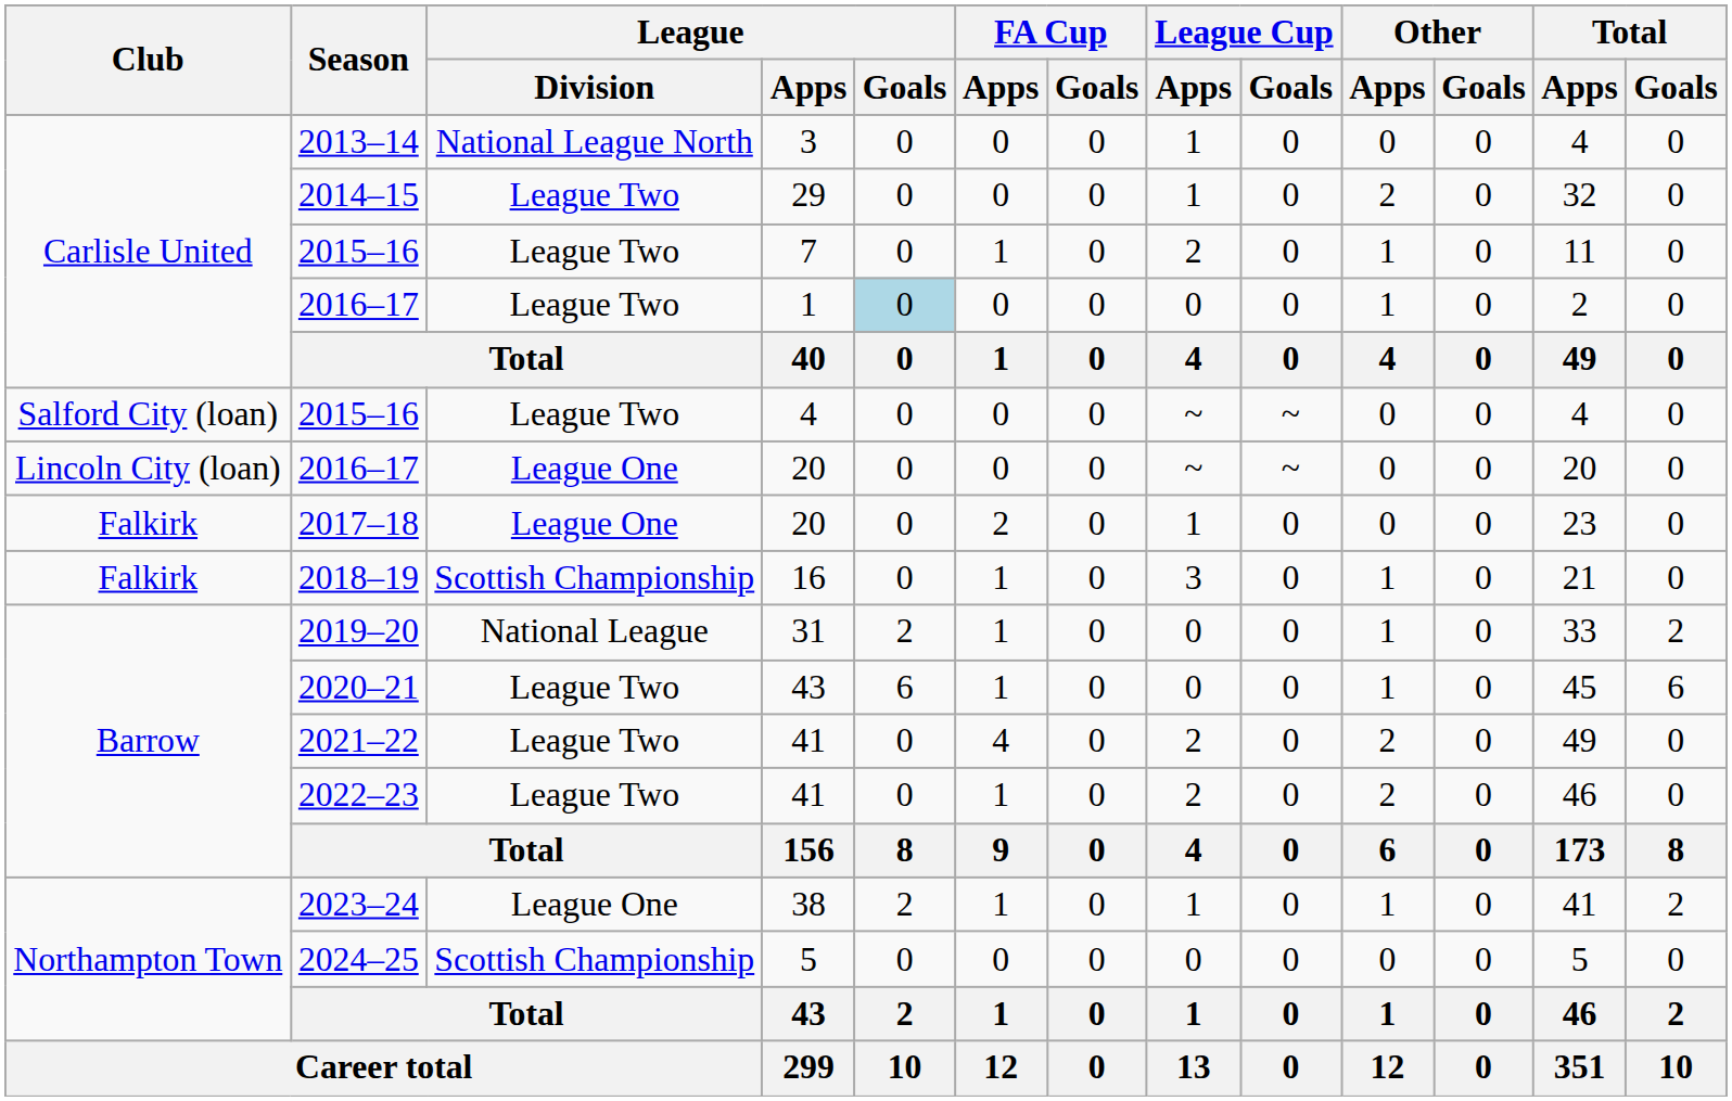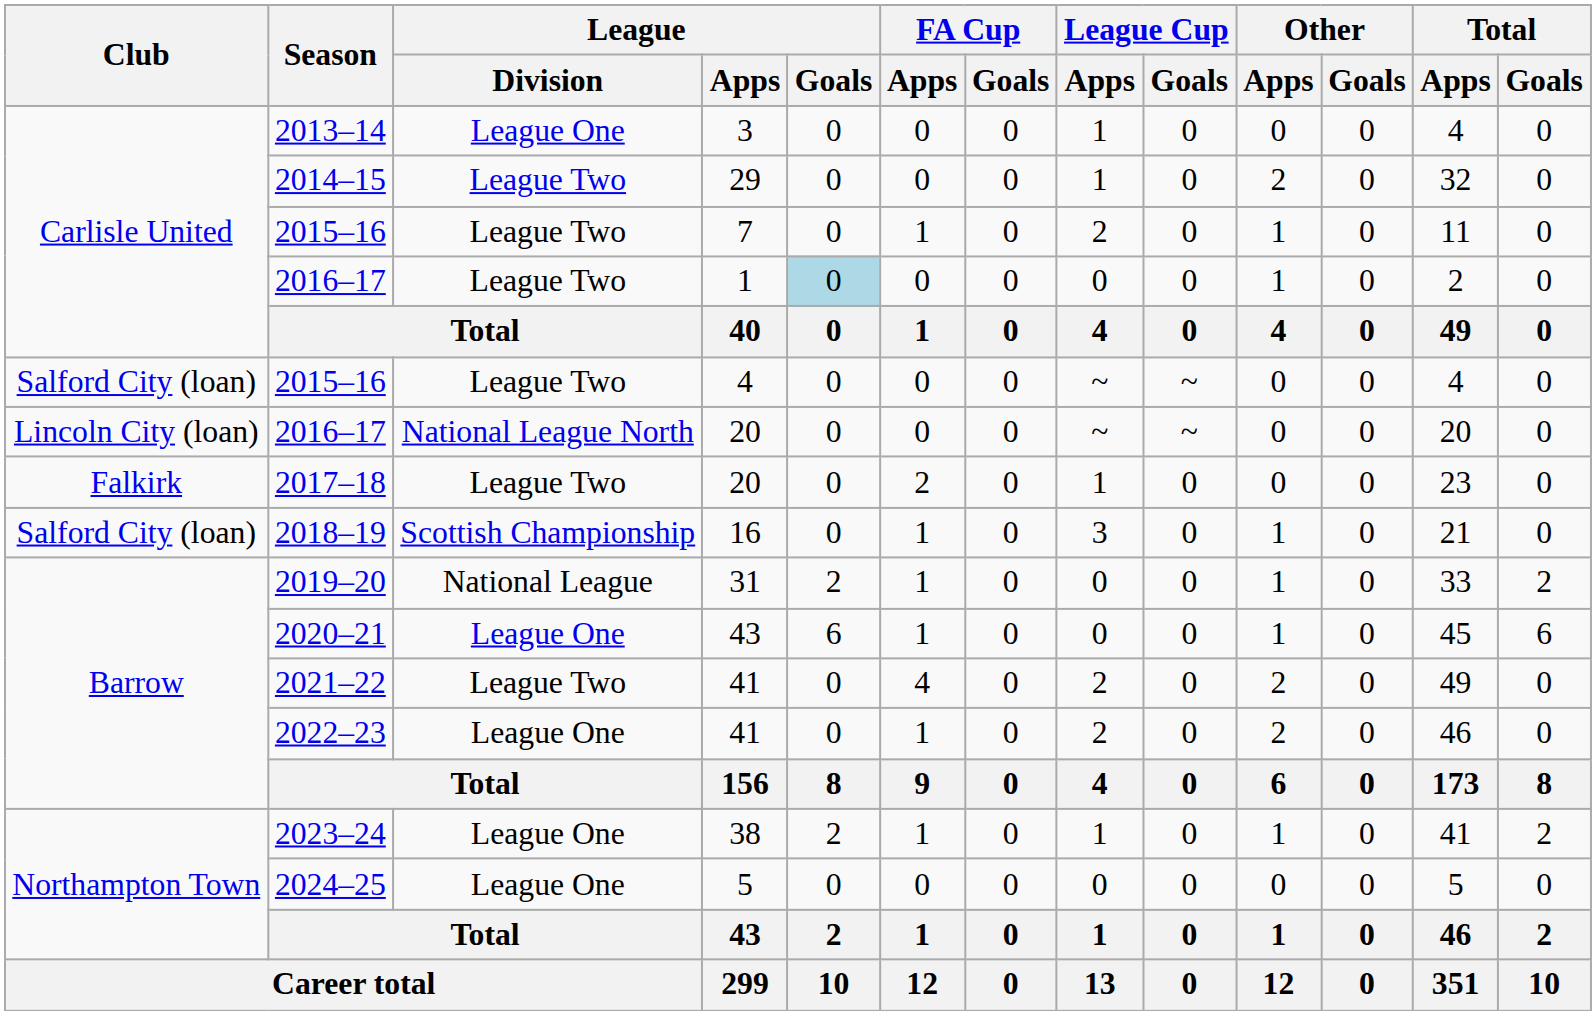 <table class="wikitable" style="text-align:center">
 <tr>
 <th rowspan="2">Club</th>
 <th rowspan="2">Season</th>
 <th colspan="3">League</th>
 <th colspan="2"><a href='#'>FA Cup</a></th>
 <th colspan="2"><a href='#'>League Cup</a></th>
 <th colspan="2">Other</th>
 <th colspan="2">Total</th>
 </tr>
 <tr>
 <th>Division</th>
 <th>Apps</th>
 <th>Goals</th>
 <th>Apps</th>
 <th>Goals</th>
 <th>Apps</th>
 <th>Goals</th>
 <th>Apps</th>
 <th>Goals</th>
 <th>Apps</th>
 <th>Goals</th>
 </tr>
 <tr>
 <td rowspan="5"><a href='#'>Carlisle United</a></td>
 <td><a href='#'>2013–14</a></td>
-<td><a href='#'>National League North</a></td>
+<td><a href='#'>League One</a></td>
 <td>3</td>
 <td>0</td>
 <td>0</td>
 <td>0</td>
 <td>1</td>
 <td>0</td>
 <td>0</td>
 <td>0</td>
 <td>4</td>
 <td>0</td>
 </tr>
 <tr>
 <td><a href='#'>2014–15</a></td>
 <td><a href='#'>League Two</a></td>
 <td>29</td>
 <td>0</td>
 <td>0</td>
 <td>0</td>
 <td>1</td>
 <td>0</td>
 <td>2</td>
 <td>0</td>
 <td>32</td>
 <td>0</td>
 </tr>
 <tr>
 <td><a href='#'>2015–16</a></td>
 <td>League Two</td>
 <td>7</td>
 <td>0</td>
 <td>1</td>
 <td>0</td>
 <td>2</td>
 <td>0</td>
 <td>1</td>
 <td>0</td>
 <td>11</td>
 <td>0</td>
 </tr>
 <tr>
 <td><a href='#'>2016–17</a></td>
 <td>League Two</td>
 <td>1</td>
 <td style="background: lightblue;">0</td>
 <td>0</td>
 <td>0</td>
 <td>0</td>
 <td>0</td>
 <td>1</td>
 <td>0</td>
 <td>2</td>
 <td>0</td>
 </tr>
 <tr>
 <th colspan="2">Total</th>
 <th>40</th>
 <th>0</th>
 <th>1</th>
 <th>0</th>
 <th>4</th>
 <th>0</th>
 <th>4</th>
 <th>0</th>
 <th>49</th>
 <th>0</th>
 </tr>
 <tr>
 <td><a href='#'>Salford City</a> (loan)</td>
 <td><a href='#'>2015–16</a></td>
 <td>League Two</td>
 <td>4</td>
 <td>0</td>
 <td>0</td>
 <td>0</td>
 <td>~</td>
 <td>~</td>
 <td>0</td>
 <td>0</td>
 <td>4</td>
 <td>0</td>
 </tr>
 <tr>
 <td><a href='#'>Lincoln City</a> (loan)</td>
 <td><a href='#'>2016–17</a></td>
-<td><a href='#'>League One</a></td>
+<td><a href='#'>National League North</a></td>
 <td>20</td>
 <td>0</td>
 <td>0</td>
 <td>0</td>
 <td>~</td>
 <td>~</td>
 <td>0</td>
 <td>0</td>
 <td>20</td>
 <td>0</td>
 </tr>
 <tr>
 <td><a href='#'>Falkirk</a></td>
 <td><a href='#'>2017–18</a></td>
-<td><a href='#'>League One</a></td>
+<td>League Two</td>
 <td>20</td>
 <td>0</td>
 <td>2</td>
 <td>0</td>
 <td>1</td>
 <td>0</td>
 <td>0</td>
 <td>0</td>
 <td>23</td>
 <td>0</td>
 </tr>
 <tr>
-<td><a href='#'>Falkirk</a></td>
+<td><a href='#'>Salford City</a> (loan)</td>
 <td><a href='#'>2018–19</a></td>
 <td><a href='#'>Scottish Championship</a></td>
 <td>16</td>
 <td>0</td>
 <td>1</td>
 <td>0</td>
 <td>3</td>
 <td>0</td>
 <td>1</td>
 <td>0</td>
 <td>21</td>
 <td>0</td>
 </tr>
 <tr>
 <td rowspan="5"><a href='#'>Barrow</a></td>
 <td><a href='#'>2019–20</a></td>
 <td>National League</td>
 <td>31</td>
 <td>2</td>
 <td>1</td>
 <td>0</td>
 <td>0</td>
 <td>0</td>
 <td>1</td>
 <td>0</td>
 <td>33</td>
 <td>2</td>
 </tr>
 <tr>
 <td><a href='#'>2020–21</a></td>
-<td>League Two</td>
+<td><a href='#'>League One</a></td>
 <td>43</td>
 <td>6</td>
 <td>1</td>
 <td>0</td>
 <td>0</td>
 <td>0</td>
 <td>1</td>
 <td>0</td>
 <td>45</td>
 <td>6</td>
 </tr>
 <tr>
 <td><a href='#'>2021–22</a></td>
 <td>League Two</td>
 <td>41</td>
 <td>0</td>
 <td>4</td>
 <td>0</td>
 <td>2</td>
 <td>0</td>
 <td>2</td>
 <td>0</td>
 <td>49</td>
 <td>0</td>
 </tr>
 <tr>
 <td><a href='#'>2022–23</a></td>
-<td>League Two</td>
+<td>League One</td>
 <td>41</td>
 <td>0</td>
 <td>1</td>
 <td>0</td>
 <td>2</td>
 <td>0</td>
 <td>2</td>
 <td>0</td>
 <td>46</td>
 <td>0</td>
 </tr>
 <tr>
 <th colspan="2">Total</th>
 <th>156</th>
 <th>8</th>
 <th>9</th>
 <th>0</th>
 <th>4</th>
 <th>0</th>
 <th>6</th>
 <th>0</th>
 <th>173</th>
 <th>8</th>
 </tr>
 <tr>
 <td rowspan="3"><a href='#'>Northampton Town</a></td>
 <td><a href='#'>2023–24</a></td>
 <td>League One</td>
 <td>38</td>
 <td>2</td>
 <td>1</td>
 <td>0</td>
 <td>1</td>
 <td>0</td>
 <td>1</td>
 <td>0</td>
 <td>41</td>
 <td>2</td>
 </tr>
 <tr>
 <td><a href='#'>2024–25</a></td>
-<td><a href='#'>Scottish Championship</a></td>
+<td>League One</td>
 <td>5</td>
 <td>0</td>
 <td>0</td>
 <td>0</td>
 <td>0</td>
 <td>0</td>
 <td>0</td>
 <td>0</td>
 <td>5</td>
 <td>0</td>
 </tr>
 <tr>
 <th colspan="2">Total</th>
 <th>43</th>
 <th>2</th>
 <th>1</th>
 <th>0</th>
 <th>1</th>
 <th>0</th>
 <th>1</th>
 <th>0</th>
 <th>46</th>
 <th>2</th>
 </tr>
 <tr>
 <th colspan="3">Career total</th>
 <th>299</th>
 <th>10</th>
 <th>12</th>
 <th>0</th>
 <th>13</th>
 <th>0</th>
 <th>12</th>
 <th>0</th>
 <th>351</th>
 <th>10</th>
 </tr>
 </table>
